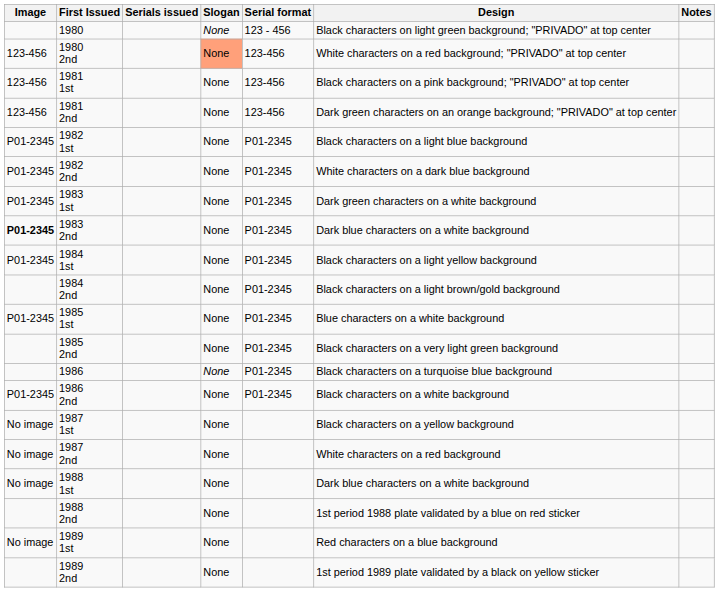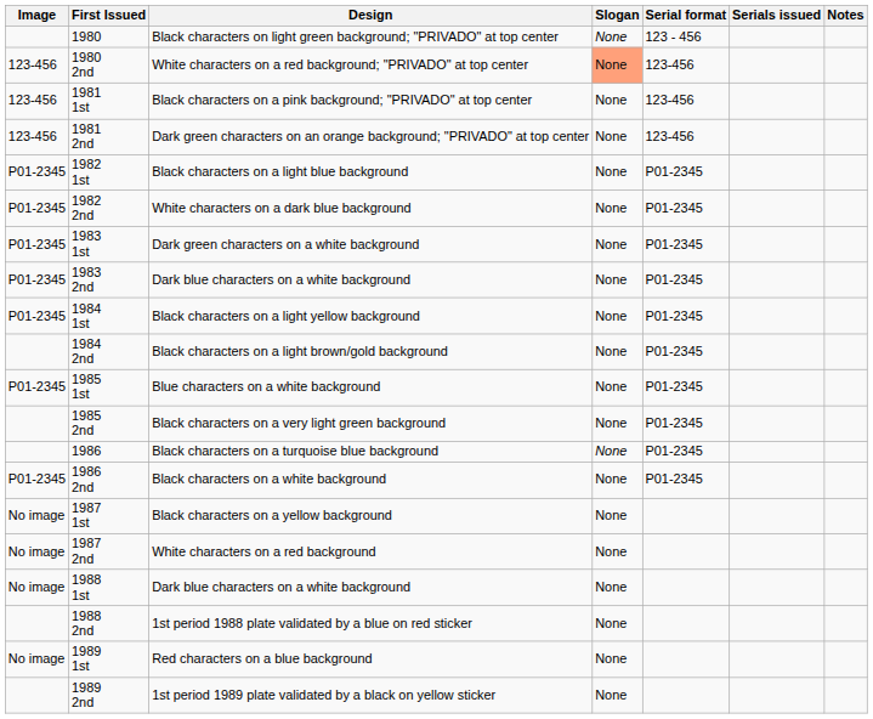 <table class="wikitable">
 <tr>
 <th>Image</th>
 <th>First Issued</th>
-<th>Serials issued</th>
+<th>Design</th>
 <th>Slogan</th>
 <th>Serial format</th>
-<th>Design</th>
+<th>Serials issued</th>
 <th>Notes</th>
 </tr>
 <tr>
 <td></td>
 <td>1980</td>
-<td></td>
+<td>Black characters on light green background; "PRIVADO" at top center</td>
 <td><em>None</em></td>
 <td>123 - 456</td>
-<td>Black characters on light green background; "PRIVADO" at top center</td>
+<td></td>
 <td></td>
 </tr>
 <tr>
 <td><div>123-456</div></td>
 <td>1980<br>2nd</td>
-<td></td>
+<td>White characters on a red background; "PRIVADO" at top center</td>
 <td style="background: lightsalmon;">None</td>
 <td>123-456</td>
-<td>White characters on a red background; "PRIVADO" at top center</td>
+<td></td>
 <td></td>
 </tr>
 <tr>
 <td><div>123-456</div></td>
 <td>1981<br>1st</td>
-<td></td>
+<td>Black characters on a pink background; "PRIVADO" at top center</td>
 <td>None</td>
 <td>123-456</td>
-<td>Black characters on a pink background; "PRIVADO" at top center</td>
+<td></td>
 <td></td>
 </tr>
 <tr>
 <td><div>123-456</div></td>
 <td>1981<br>2nd</td>
-<td></td>
+<td>Dark green characters on an orange background; "PRIVADO" at top center</td>
 <td>None</td>
 <td>123-456</td>
-<td>Dark green characters on an orange background; "PRIVADO" at top center</td>
+<td></td>
 <td></td>
 </tr>
 <tr>
 <td><div>P01-2345</div></td>
 <td>1982<br>1st</td>
-<td></td>
+<td>Black characters on a light blue background</td>
 <td>None</td>
 <td>P01-2345</td>
-<td>Black characters on a light blue background</td>
+<td></td>
 <td></td>
 </tr>
 <tr>
 <td><div>P01-2345</div></td>
 <td>1982<br>2nd</td>
-<td></td>
+<td>White characters on a dark blue background</td>
 <td>None</td>
 <td>P01-2345</td>
-<td>White characters on a dark blue background</td>
+<td></td>
 <td></td>
 </tr>
 <tr>
 <td><div>P01-2345</div></td>
 <td>1983<br>1st</td>
-<td></td>
+<td>Dark green characters on a white background</td>
 <td>None</td>
 <td>P01-2345</td>
-<td>Dark green characters on a white background</td>
+<td></td>
 <td></td>
 </tr>
 <tr>
-<td><strong><div>P01-2345</div></strong></td>
+<td><div>P01-2345</div></td>
 <td>1983<br>2nd</td>
-<td></td>
+<td>Dark blue characters on a white background</td>
 <td>None</td>
 <td>P01-2345</td>
-<td>Dark blue characters on a white background</td>
+<td></td>
 <td></td>
 </tr>
 <tr>
 <td><div>P01-2345</div></td>
 <td>1984<br>1st</td>
-<td></td>
+<td>Black characters on a light yellow background</td>
 <td>None</td>
 <td>P01-2345</td>
-<td>Black characters on a light yellow background</td>
+<td></td>
 <td></td>
 </tr>
 <tr>
 <td></td>
 <td>1984<br>2nd</td>
-<td></td>
+<td>Black characters on a light brown/gold background</td>
 <td>None</td>
 <td>P01-2345</td>
-<td>Black characters on a light brown/gold background</td>
+<td></td>
 <td></td>
 </tr>
 <tr>
 <td><div>P01-2345</div></td>
 <td>1985<br>1st</td>
-<td></td>
+<td>Blue characters on a white background</td>
 <td>None</td>
 <td>P01-2345</td>
-<td>Blue characters on a white background</td>
+<td></td>
 <td></td>
 </tr>
 <tr>
 <td></td>
 <td>1985<br>2nd</td>
-<td></td>
+<td>Black characters on a very light green background</td>
 <td>None</td>
 <td>P01-2345</td>
-<td>Black characters on a very light green background</td>
+<td></td>
 <td></td>
 </tr>
 <tr>
 <td></td>
 <td>1986</td>
-<td></td>
+<td>Black characters on a turquoise blue background</td>
 <td><em>None</em></td>
 <td>P01-2345</td>
-<td>Black characters on a turquoise blue background</td>
+<td></td>
 <td></td>
 </tr>
 <tr>
 <td><div>P01-2345</div></td>
 <td>1986<br>2nd</td>
-<td></td>
+<td>Black characters on a white background</td>
 <td>None</td>
 <td>P01-2345</td>
-<td>Black characters on a white background</td>
+<td></td>
 <td></td>
 </tr>
 <tr>
 <td><div>No image</div></td>
 <td>1987<br>1st</td>
-<td></td>
+<td>Black characters on a yellow background</td>
 <td>None</td>
 <td></td>
-<td>Black characters on a yellow background</td>
+<td></td>
 <td></td>
 </tr>
 <tr>
 <td><div>No image</div></td>
 <td>1987<br>2nd</td>
-<td></td>
+<td>White characters on a red background</td>
 <td>None</td>
 <td></td>
-<td>White characters on a red background</td>
+<td></td>
 <td></td>
 </tr>
 <tr>
 <td><div>No image</div></td>
 <td>1988<br>1st</td>
-<td></td>
+<td>Dark blue characters on a white background</td>
 <td>None</td>
 <td></td>
-<td>Dark blue characters on a white background</td>
+<td></td>
 <td></td>
 </tr>
 <tr>
 <td></td>
 <td>1988<br>2nd</td>
-<td></td>
+<td>1st period 1988 plate validated by a blue on red sticker</td>
 <td>None</td>
 <td></td>
-<td>1st period 1988 plate validated by a blue on red sticker</td>
+<td></td>
 <td></td>
 </tr>
 <tr>
 <td><div>No image</div></td>
 <td>1989<br>1st</td>
-<td></td>
+<td>Red characters on a blue background</td>
 <td>None</td>
 <td></td>
-<td>Red characters on a blue background</td>
+<td></td>
 <td></td>
 </tr>
 <tr>
 <td></td>
 <td>1989<br>2nd</td>
-<td></td>
+<td>1st period 1989 plate validated by a black on yellow sticker</td>
 <td>None</td>
 <td></td>
-<td>1st period 1989 plate validated by a black on yellow sticker</td>
+<td></td>
 <td></td>
 </tr>
 </table>
